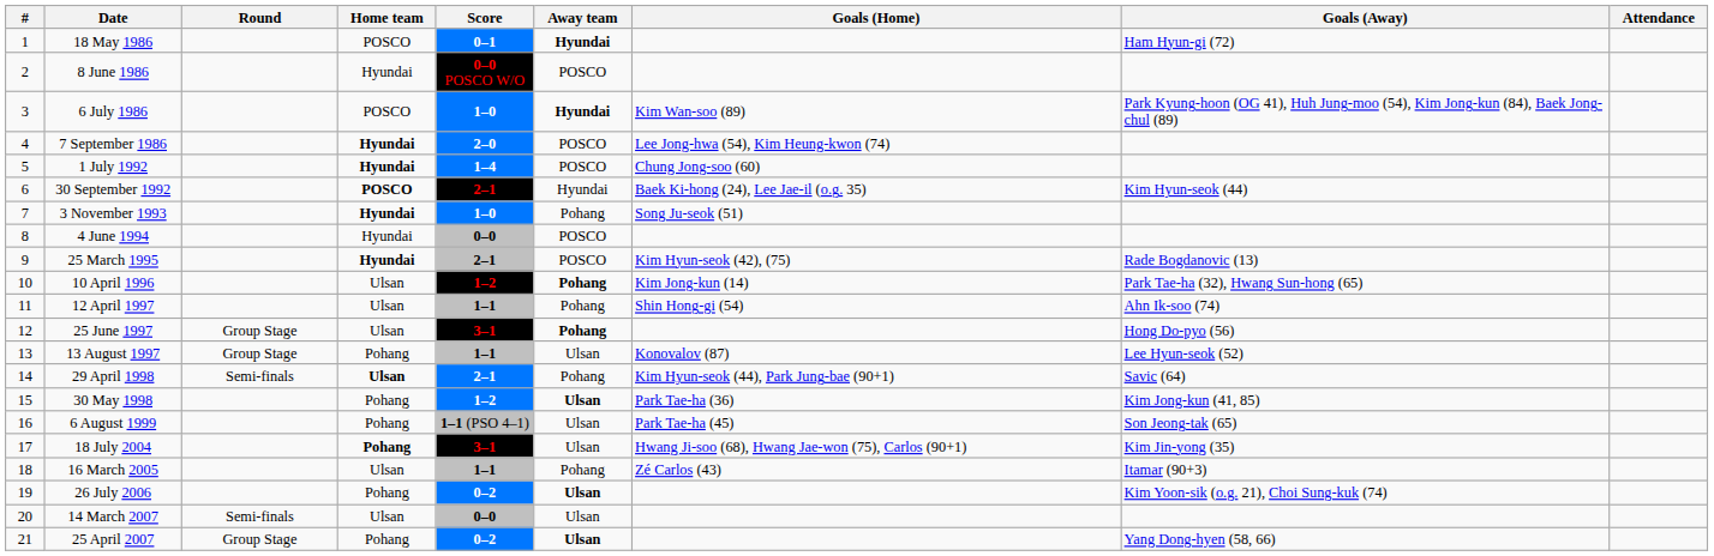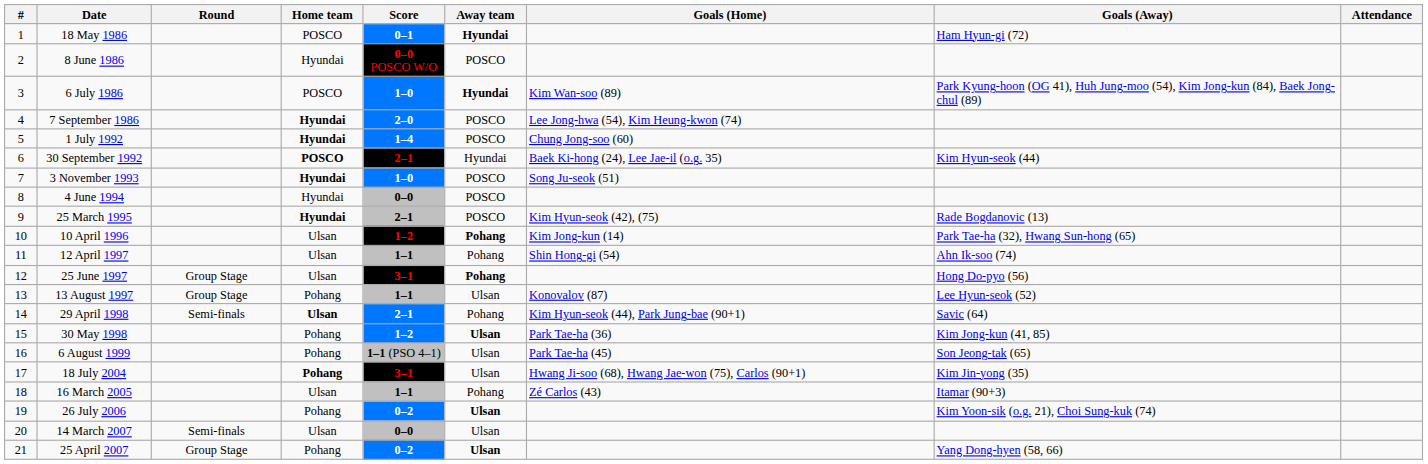 <table class="wikitable" style="width:80%; margin:0 left; font-size: 11px">
 <tr>
 <th width=2%>#</th>
 <th class="unsortable" width=7%>Date</th>
 <th width=8%>Round</th>
 <th width=5%>Home team</th>
 <th width=5%>Score</th>
 <th width=5%>Away team</th>
 <th width=25%>Goals (Home)</th>
 <th width=25%>Goals (Away)</th>
 <th width=5%>Attendance</th>
 </tr>
 <tr style="text-align:center;">
 <td>1</td>
 <td>18 May <a href='#'>1986</a></td>
 <td></td>
 <td>POSCO</td>
 <td style="color:#FFFFFF; background:#0077FF"><strong>0–1</strong></td>
 <td><strong>Hyundai</strong></td>
 <td align=left></td>
 <td align=left><a href='#'>Ham Hyun-gi</a> (72)</td>
 <td></td>
 </tr>
 <tr style="text-align:center;">
 <td>2</td>
 <td>8 June <a href='#'>1986</a></td>
 <td></td>
 <td>Hyundai</td>
 <td style="color:#FF0000; background:#000000"><strong>0–0</strong><br>POSCO W/O</td>
 <td>POSCO</td>
 <td align=left></td>
 <td align=left></td>
 <td></td>
 </tr>
 <tr style="text-align:center;">
 <td>3</td>
 <td>6 July <a href='#'>1986</a></td>
 <td></td>
 <td>POSCO</td>
 <td style="color:#FFFFFF; background:#0077FF"><strong>1–0</strong></td>
 <td><strong>Hyundai</strong></td>
 <td align=left><a href='#'>Kim Wan-soo</a> (89)</td>
 <td align=left><a href='#'>Park Kyung-hoon</a> (<a href='#'>OG</a> 41), <a href='#'>Huh Jung-moo</a> (54), <a href='#'>Kim Jong-kun</a> (84), <a href='#'>Baek Jong-chul</a> (89)</td>
 <td></td>
 </tr>
 <tr style="text-align:center;">
 <td>4</td>
 <td>7 September <a href='#'>1986</a></td>
 <td></td>
 <td><strong>Hyundai</strong></td>
 <td style="color:#FFFFFF; background:#0077FF"><strong>2–0</strong></td>
 <td>POSCO</td>
 <td align=left><a href='#'>Lee Jong-hwa</a> (54), <a href='#'>Kim Heung-kwon</a> (74)</td>
 <td align=left></td>
 <td></td>
 </tr>
 <tr style="text-align:center;">
 <td>5</td>
 <td>1 July <a href='#'>1992</a></td>
 <td></td>
 <td><strong>Hyundai</strong></td>
 <td style="color:#FFFFFF; background:#0077FF"><strong>1–4</strong></td>
 <td>POSCO</td>
 <td align=left><a href='#'>Chung Jong-soo</a> (60)</td>
 <td align=left></td>
 <td></td>
 </tr>
 <tr style="text-align:center;">
 <td>6</td>
 <td>30 September <a href='#'>1992</a></td>
 <td></td>
 <td><strong>POSCO</strong></td>
 <td style="color:#FF0000; background:#000000"><strong>2–1</strong></td>
 <td>Hyundai</td>
 <td align=left><a href='#'>Baek Ki-hong</a> (24), <a href='#'>Lee Jae-il</a> (<a href='#'>o.g.</a> 35)</td>
 <td align=left><a href='#'>Kim Hyun-seok</a> (44)</td>
 <td></td>
 </tr>
 <tr style="text-align:center;">
 <td>7</td>
 <td>3 November <a href='#'>1993</a></td>
 <td></td>
 <td><strong>Hyundai</strong></td>
 <td style="color:#FFFFFF; background:#0077FF"><strong>1–0</strong></td>
-<td>Pohang</td>
+<td>POSCO</td>
 <td align=left><a href='#'>Song Ju-seok</a> (51)</td>
 <td align=left></td>
 <td></td>
 </tr>
 <tr style="text-align:center;">
 <td>8</td>
 <td>4 June <a href='#'>1994</a></td>
 <td></td>
 <td>Hyundai</td>
 <td bgcolor=#C0C0C0><strong>0–0</strong></td>
 <td>POSCO</td>
 <td align=left></td>
 <td align=left></td>
 <td></td>
 </tr>
 <tr style="text-align:center;">
 <td>9</td>
 <td>25 March <a href='#'>1995</a></td>
 <td></td>
 <td><strong>Hyundai</strong></td>
 <td bgcolor=#C0C0C0><strong>2–1</strong></td>
 <td>POSCO</td>
 <td align=left><a href='#'>Kim Hyun-seok</a> (42), (75)</td>
 <td align=left><a href='#'>Rade Bogdanovic</a> (13)</td>
 <td></td>
 </tr>
 <tr style="text-align:center;">
 <td>10</td>
 <td>10 April <a href='#'>1996</a></td>
 <td></td>
 <td>Ulsan</td>
 <td style="color:#FF0000; background:#000000"><strong>1–2</strong></td>
 <td><strong>Pohang</strong></td>
 <td align=left><a href='#'>Kim Jong-kun</a> (14)</td>
 <td align=left><a href='#'>Park Tae-ha</a> (32), <a href='#'>Hwang Sun-hong</a> (65)</td>
 <td></td>
 </tr>
 <tr style="text-align:center;">
 <td>11</td>
 <td>12 April <a href='#'>1997</a></td>
 <td></td>
 <td>Ulsan</td>
 <td bgcolor=#C0C0C0><strong>1–1</strong></td>
 <td>Pohang</td>
 <td align=left><a href='#'>Shin Hong-gi</a> (54)</td>
 <td align=left><a href='#'>Ahn Ik-soo</a> (74)</td>
 <td></td>
 </tr>
 <tr style="text-align:center;">
 <td>12</td>
 <td>25 June <a href='#'>1997</a></td>
 <td>Group Stage</td>
 <td>Ulsan</td>
 <td style="color:#FF0000; background:#000000"><strong>3–1</strong></td>
 <td><strong>Pohang</strong></td>
 <td align=left></td>
 <td align=left><a href='#'>Hong Do-pyo</a> (56)</td>
 <td></td>
 </tr>
 <tr style="text-align:center;">
 <td>13</td>
 <td>13 August <a href='#'>1997</a></td>
 <td>Group Stage</td>
 <td>Pohang</td>
 <td bgcolor=#C0C0C0><strong>1–1</strong></td>
 <td>Ulsan</td>
 <td align=left><a href='#'>Konovalov</a> (87)</td>
 <td align=left><a href='#'>Lee Hyun-seok</a> (52)</td>
 <td></td>
 </tr>
 <tr style="text-align:center;">
 <td>14</td>
 <td>29 April <a href='#'>1998</a></td>
 <td>Semi-finals</td>
 <td><strong>Ulsan</strong></td>
 <td style="color:#FFFFFF; background:#0077FF"><strong>2–1</strong></td>
 <td>Pohang</td>
 <td align=left><a href='#'>Kim Hyun-seok</a> (44), <a href='#'>Park Jung-bae</a> (90+1)</td>
 <td align=left><a href='#'>Savic</a> (64)</td>
 <td></td>
 </tr>
 <tr style="text-align:center;">
 <td>15</td>
 <td>30 May <a href='#'>1998</a></td>
 <td></td>
 <td>Pohang</td>
 <td style="color:#FFFFFF; background:#0077FF"><strong>1–2</strong></td>
 <td><strong>Ulsan</strong></td>
 <td align=left><a href='#'>Park Tae-ha</a> (36)</td>
 <td align=left><a href='#'>Kim Jong-kun</a> (41, 85)</td>
 <td></td>
 </tr>
 <tr style="text-align:center;">
 <td>16</td>
 <td>6 August <a href='#'>1999</a></td>
 <td></td>
 <td>Pohang</td>
 <td bgcolor=#C0C0C0><strong>1–1</strong> (PSO 4–1)</td>
 <td>Ulsan</td>
 <td align=left><a href='#'>Park Tae-ha</a> (45)</td>
 <td align=left><a href='#'>Son Jeong-tak</a> (65)</td>
 <td></td>
 </tr>
 <tr style="text-align:center;">
 <td>17</td>
 <td>18 July <a href='#'>2004</a></td>
 <td></td>
 <td><strong>Pohang</strong></td>
 <td style="color:#FF0000; background:#000000"><strong>3–1</strong></td>
 <td>Ulsan</td>
 <td align=left><a href='#'>Hwang Ji-soo</a> (68), <a href='#'>Hwang Jae-won</a> (75), <a href='#'>Carlos</a> (90+1)</td>
 <td align=left><a href='#'>Kim Jin-yong</a> (35)</td>
 <td></td>
 </tr>
 <tr style="text-align:center;">
 <td>18</td>
 <td>16 March <a href='#'>2005</a></td>
 <td></td>
 <td>Ulsan</td>
 <td bgcolor=#C0C0C0><strong>1–1</strong></td>
 <td>Pohang</td>
 <td align=left><a href='#'>Zé Carlos</a> (43)</td>
 <td align=left><a href='#'>Itamar</a> (90+3)</td>
 <td></td>
 </tr>
 <tr style="text-align:center;">
 <td>19</td>
 <td>26 July <a href='#'>2006</a></td>
 <td></td>
 <td>Pohang</td>
 <td style="color:#FFFFFF; background:#0077FF"><strong>0–2</strong></td>
 <td><strong>Ulsan</strong></td>
 <td align=left></td>
 <td align=left><a href='#'>Kim Yoon-sik</a> (<a href='#'>o.g.</a> 21), <a href='#'>Choi Sung-kuk</a> (74)</td>
 <td></td>
 </tr>
 <tr style="text-align:center;">
 <td>20</td>
 <td>14 March <a href='#'>2007</a></td>
 <td>Semi-finals</td>
 <td>Ulsan</td>
 <td bgcolor=#C0C0C0><strong>0–0</strong></td>
 <td>Ulsan</td>
 <td align=left></td>
 <td align=left></td>
 <td></td>
 </tr>
 <tr style="text-align:center;">
 <td>21</td>
 <td>25 April <a href='#'>2007</a></td>
 <td>Group Stage</td>
 <td>Pohang</td>
 <td style="color:#FFFFFF; background:#0077FF"><strong>0–2</strong></td>
 <td><strong>Ulsan</strong></td>
 <td align=left></td>
 <td align=left><a href='#'>Yang Dong-hyen</a> (58, 66)</td>
 <td></td>
 </tr>
 </table>
